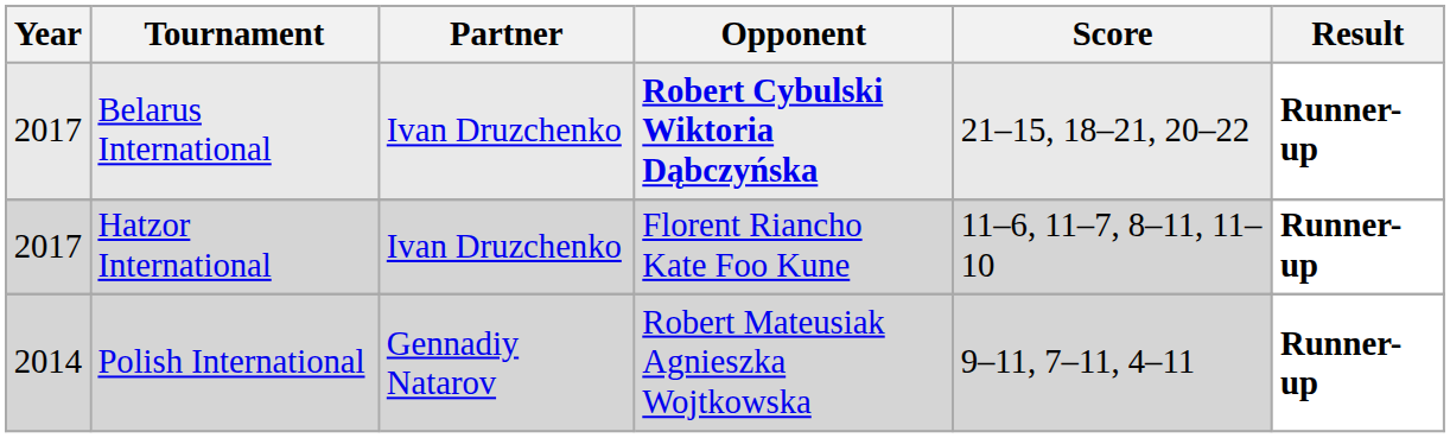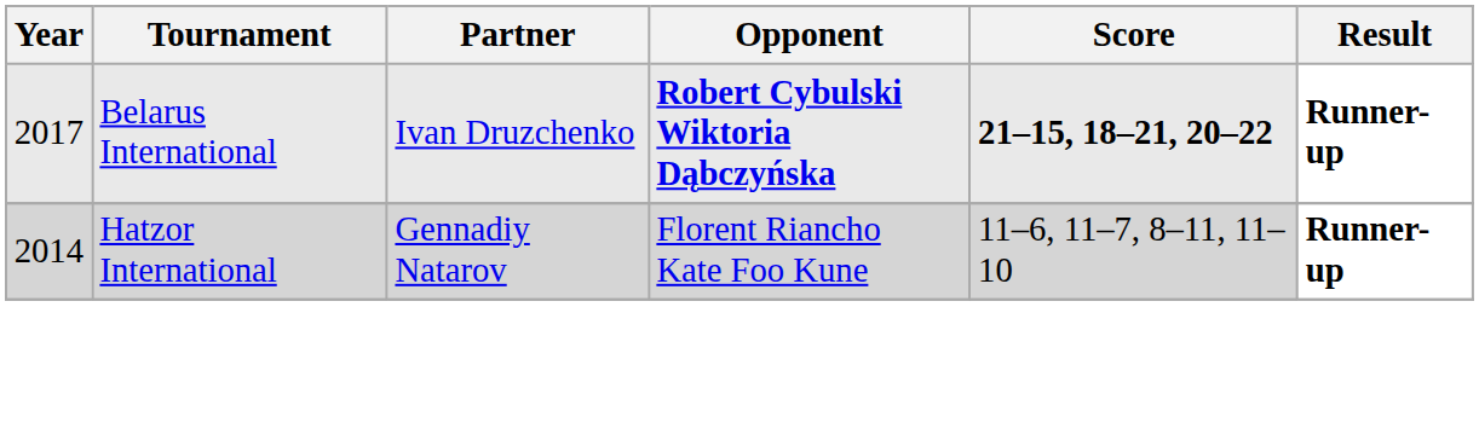 <table class="sortable wikitable" style="font-size: 90%;">
 <tr>
 <th>Year</th>
 <th>Tournament</th>
 <th>Partner</th>
 <th>Opponent</th>
 <th>Score</th>
 <th>Result</th>
 </tr>
 <tr style="background:#E9E9E9">
 <td align="center">2017</td>
 <td align="left"><a href='#'>Belarus International</a></td>
 <td align="left"> <a href='#'>Ivan Druzchenko</a></td>
 <td align="left"><strong> <a href='#'>Robert Cybulski</a> <br>  <a href='#'>Wiktoria Dąbczyńska</a></strong></td>
-<td align="left">21–15, 18–21, 20–22</td>
+<td align="left"><strong>21–15, 18–21, 20–22</strong></td>
 <td style="text-align:left; background:white"> <strong>Runner-up</strong></td>
 </tr>
 <tr>
 </tr>
 <tr style="background:#D5D5D5">
-<td align="center">2017</td>
+<td align="center">2014</td>
 <td align="left"><a href='#'>Hatzor International</a></td>
-<td align="left"> <a href='#'>Ivan Druzchenko</a></td>
+<td align="left"> <a href='#'>Gennadiy Natarov</a></td>
 <td align="left"> <a href='#'>Florent Riancho</a> <br>  <a href='#'>Kate Foo Kune</a></td>
 <td align="left">11–6, 11–7, 8–11, 11–10</td>
 <td style="text-align:left; background:white"> <strong>Runner-up</strong></td>
 </tr>
 <tr>
 </tr>
-<tr style="background:#D5D5D5">
-<td align="center">2014</td>
-<td align="left"><a href='#'>Polish International</a></td>
-<td align="left"> <a href='#'>Gennadiy Natarov</a></td>
-<td align="left"> <a href='#'>Robert Mateusiak</a> <br>  <a href='#'>Agnieszka Wojtkowska</a></td>
-<td align="left">9–11, 7–11, 4–11</td>
-<td style="text-align:left; background:white"> <strong>Runner-up</strong></td>
-</tr>
 </table>
